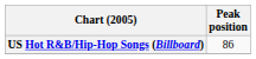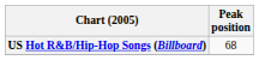 <table class="wikitable sortable plainrowheaders">
 <tr>
 <th scope="col">Chart (2005)</th>
 <th scope="col">Peak<br>position</th>
 </tr>
 <tr>
 <th scope="row">US <a href='#'>Hot R&B/Hip-Hop Songs</a> (<em><a href='#'>Billboard</a></em>)</th>
-<td style="text-align:center;">86</td>
+<td style="text-align:center;">68</td>
 </tr>
 <tr>
 </tr>
 </table>
